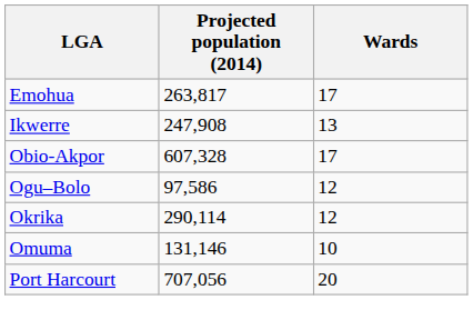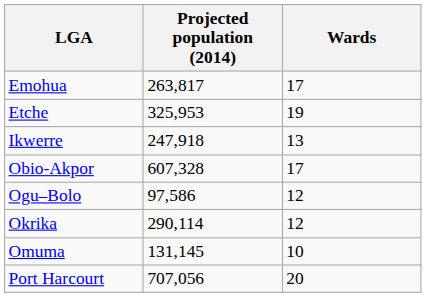 <table class="wikitable">
 <tr>
 <th width="120px">LGA</th>
 <th width="120px">Projected<br>population (2014)</th>
 <th width="120px">Wards</th>
 </tr>
 <tr>
 <td><a href='#'>Emohua</a></td>
 <td>263,817</td>
 <td>17</td>
 </tr>
 <tr>
+<td><a href='#'>Etche</a></td>
+<td>325,953</td>
+<td>19</td>
+</tr>
+<tr>
 <td><a href='#'>Ikwerre</a></td>
-<td>247,908</td>
+<td>247,918</td>
 <td>13</td>
 </tr>
 <tr>
 <td><a href='#'>Obio-Akpor</a></td>
 <td>607,328</td>
 <td>17</td>
 </tr>
 <tr>
 <td><a href='#'>Ogu–Bolo</a></td>
 <td>97,586</td>
 <td>12</td>
 </tr>
 <tr>
 <td><a href='#'>Okrika</a></td>
 <td>290,114</td>
 <td>12</td>
 </tr>
 <tr>
 <td><a href='#'>Omuma</a></td>
-<td>131,146</td>
+<td>131,145</td>
 <td>10</td>
 </tr>
 <tr>
 <td><a href='#'>Port Harcourt</a></td>
 <td>707,056</td>
 <td>20</td>
 </tr>
 </table>
